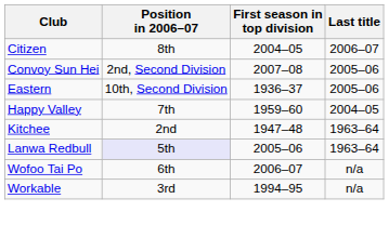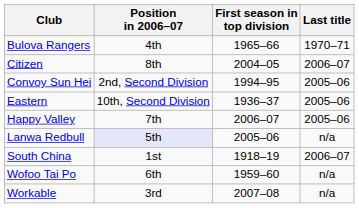 <table class="wikitable sortable" style="text-align:center;">
 <tr>
 <th>Club<br></th>
 <th>Position<br>in 2006–07</th>
 <th>First season in<br>top division</th>
 <th>Last title</th>
+</tr>
+<tr>
+<td style="text-align:left;"><a href='#'>Bulova Rangers</a></td>
+<td>4th</td>
+<td>1965–66</td>
+<td>1970–71</td>
 </tr>
 <tr>
 <td style="text-align:left;"><a href='#'>Citizen</a></td>
 <td>8th</td>
 <td>2004–05</td>
 <td>2006–07</td>
 </tr>
 <tr>
 <td style="text-align:left;"><a href='#'>Convoy Sun Hei</a></td>
 <td>2nd, <a href='#'>Second Division</a></td>
-<td>2007–08</td>
+<td>1994–95</td>
 <td>2005–06</td>
 </tr>
 <tr>
 <td style="text-align:left;"><a href='#'>Eastern</a></td>
 <td>10th, <a href='#'>Second Division</a></td>
 <td>1936–37</td>
 <td>2005–06</td>
 </tr>
 <tr>
 <td style="text-align:left;"><a href='#'>Happy Valley</a></td>
 <td>7th</td>
-<td>1959–60</td>
-<td>2004–05</td>
-</tr>
-<tr>
-<td style="text-align:left;"><a href='#'>Kitchee</a></td>
-<td>2nd</td>
-<td>1947–48</td>
-<td>1963–64</td>
+<td>2006–07</td>
+<td>2005–06</td>
 </tr>
 <tr>
 <td style="text-align:left;"><a href='#'>Lanwa Redbull</a></td>
 <td style="background: lavender;">5th</td>
 <td>2005–06</td>
-<td>1963–64</td>
+<td>n/a</td>
+</tr>
+<tr>
+<td style="text-align:left;"><a href='#'>South China</a></td>
+<td>1st</td>
+<td>1918–19</td>
+<td>2006–07</td>
 </tr>
 <tr>
 <td style="text-align:left;"><a href='#'>Wofoo Tai Po</a></td>
 <td>6th</td>
-<td>2006–07</td>
+<td>1959–60</td>
 <td>n/a</td>
 </tr>
 <tr>
 <td style="text-align:left;"><a href='#'>Workable</a></td>
 <td>3rd</td>
-<td>1994–95</td>
+<td>2007–08</td>
 <td>n/a</td>
 </tr>
 </table>
